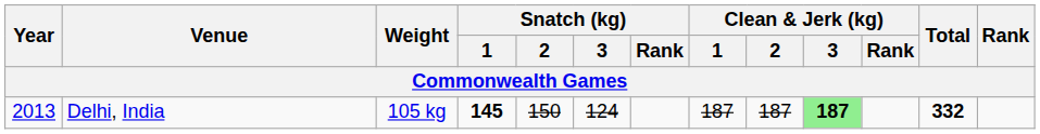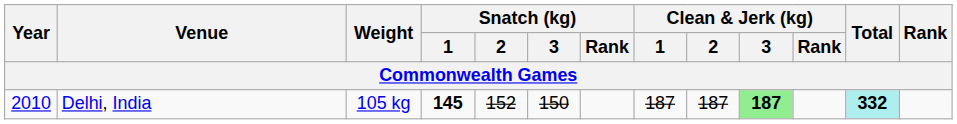 <table class = "wikitable" style="text-align:center;">
 <tr>
 <th rowspan=2 width=40>Year</th>
 <th rowspan=2 width=250>Venue</th>
 <th rowspan=2 width=60>Weight</th>
 <th colspan=4>Snatch (kg)</th>
 <th colspan=4>Clean & Jerk (kg)</th>
 <th rowspan=2 width=40>Total</th>
 <th rowspan=2 width=40>Rank</th>
 </tr>
 <tr>
 <th width=40>1</th>
 <th width=40>2</th>
 <th width=40>3</th>
 <th width=40>Rank</th>
 <th width=40>1</th>
 <th width=40>2</th>
 <th width=40>3</th>
 <th width=40>Rank</th>
 </tr>
 <tr>
 <th colspan=13><a href='#'>Commonwealth Games</a></th>
 </tr>
 <tr>
-<td><a href='#'>2013</a></td>
+<td><a href='#'>2010</a></td>
 <td align=left> <a href='#'>Delhi</a>, <a href='#'>India</a></td>
 <td><a href='#'>105 kg</a></td>
 <td><strong>145</strong></td>
+<td><s>152</s></td>
 <td><s>150</s></td>
-<td><s>124</s></td>
 <td></td>
 <td><s>187</s></td>
 <td><s>187</s></td>
 <td style="background: lightgreen;"><strong>187</strong></td>
 <td></td>
-<td><strong>332</strong></td>
+<td style="background: paleturquoise;"><strong>332</strong></td>
 <td></td>
 </tr>
 </table>
